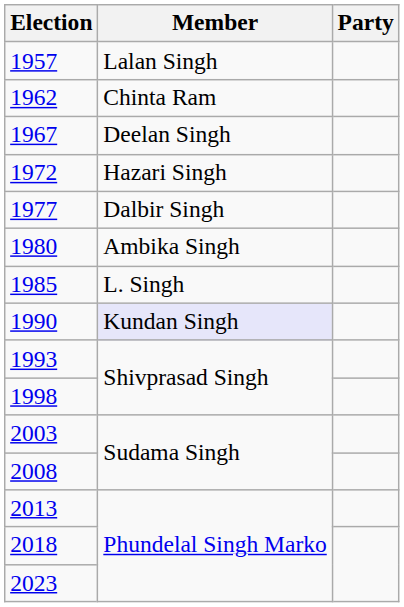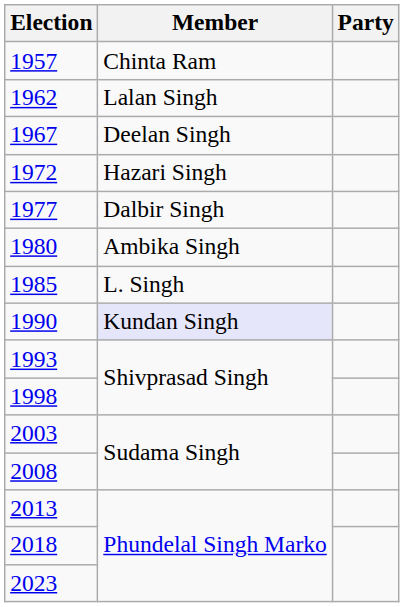 <table class="wikitable sortable">
 <tr>
 <th>Election</th>
 <th>Member</th>
 <th colspan=2>Party</th>
 </tr>
 <tr>
 <td><a href='#'>1957</a></td>
-<td>Lalan Singh</td>
+<td>Chinta Ram</td>
 <td></td>
 </tr>
 <tr>
 <td><a href='#'>1962</a></td>
-<td>Chinta Ram</td>
+<td>Lalan Singh</td>
 <td></td>
 </tr>
 <tr>
 <td><a href='#'>1967</a></td>
 <td>Deelan Singh</td>
 <td></td>
 </tr>
 <tr>
 <td><a href='#'>1972</a></td>
 <td>Hazari Singh</td>
 <td></td>
 </tr>
 <tr>
 <td><a href='#'>1977</a></td>
 <td>Dalbir Singh</td>
 <td></td>
 </tr>
 <tr>
 <td><a href='#'>1980</a></td>
 <td>Ambika Singh</td>
 <td></td>
 </tr>
 <tr>
 <td><a href='#'>1985</a></td>
 <td>L. Singh</td>
 <td></td>
 </tr>
 <tr>
 <td><a href='#'>1990</a></td>
 <td style="background: lavender;">Kundan Singh</td>
 <td></td>
 </tr>
 <tr>
 <td><a href='#'>1993</a></td>
 <td rowspan=2>Shivprasad Singh</td>
 <td></td>
 </tr>
 <tr>
 <td><a href='#'>1998</a></td>
 </tr>
 <tr>
 <td><a href='#'>2003</a></td>
 <td rowspan=2>Sudama Singh</td>
 <td></td>
 </tr>
 <tr>
 <td><a href='#'>2008</a></td>
 </tr>
 <tr>
 <td><a href='#'>2013</a></td>
 <td rowspan ="3"><a href='#'>Phundelal Singh Marko</a></td>
 <td></td>
 </tr>
 <tr>
 <td><a href='#'>2018</a></td>
 </tr>
 <tr>
 <td><a href='#'>2023</a></td>
 </tr>
 </table>
